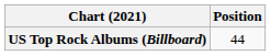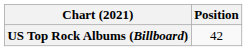 <table class="wikitable plainrowheaders" style="text-align:center">
 <tr>
 <th scope="col">Chart (2021)</th>
 <th scope="col">Position</th>
 </tr>
 <tr>
 <th scope="row">US Top Rock Albums (<em>Billboard</em>)</th>
-<td>44</td>
+<td>42</td>
 </tr>
 </table>
